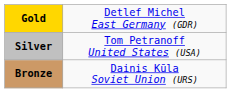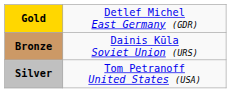 <table class="wikitable" style=" text-align:center; font-size:110%;" width="35%">
 <tr>
 <td bgcolor="gold"><strong>Gold</strong></td>
 <td> <a href='#'>Detlef Michel</a><br><em><a href='#'>East Germany</a> <small>(GDR)</small></em></td>
 </tr>
 <tr>
+<td bgcolor="CC9966"><strong>Bronze</strong></td>
+<td> <a href='#'>Dainis Kūla</a><br><em><a href='#'>Soviet Union</a> <small>(URS)</small></em></td>
+</tr>
+<tr>
 <td bgcolor="silver"><strong>Silver</strong></td>
 <td> <a href='#'>Tom Petranoff</a><br><em><a href='#'>United States</a> <small>(USA)</small></em></td>
 </tr>
-<tr>
-<td bgcolor="CC9966"><strong>Bronze</strong></td>
-<td> <a href='#'>Dainis Kūla</a><br><em><a href='#'>Soviet Union</a> <small>(URS)</small></em></td>
-</tr>
 </table>
